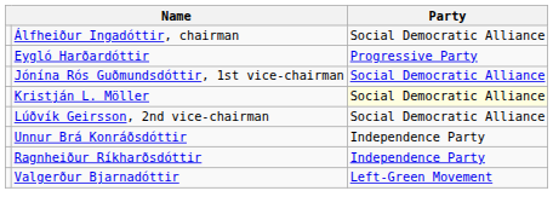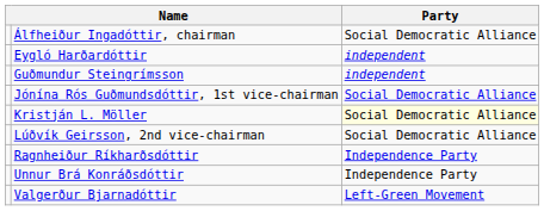 <table class="sortable wikitable">
 <tr>
 <th colspan="2">Name</th>
 <th>Party</th>
 </tr>
 <tr>
 <td></td>
 <td><a href='#'>Álfheiður Ingadóttir</a>, chairman</td>
 <td>Social Democratic Alliance</td>
 </tr>
 <tr>
 <td></td>
 <td><a href='#'>Eygló Harðardóttir</a></td>
-<td><a href='#'>Progressive Party</a></td>
+<td><em><a href='#'>independent</a></em></td>
+</tr>
+<tr>
+<td></td>
+<td><a href='#'>Guðmundur Steingrímsson</a></td>
+<td><em><a href='#'>independent</a></em></td>
 </tr>
 <tr>
 <td></td>
 <td><a href='#'>Jónína Rós Guðmundsdóttir</a>, 1st vice-chairman</td>
 <td><a href='#'>Social Democratic Alliance</a></td>
 </tr>
 <tr>
 <td></td>
 <td><a href='#'>Kristján L. Möller</a></td>
 <td style="background: lightyellow;">Social Democratic Alliance</td>
 </tr>
 <tr>
 <td></td>
 <td><a href='#'>Lúðvík Geirsson</a>, 2nd vice-chairman</td>
 <td>Social Democratic Alliance</td>
 </tr>
 <tr>
 <td></td>
-<td><a href='#'>Unnur Brá Konráðsdóttir</a></td>
-<td>Independence Party</td>
+<td><a href='#'>Ragnheiður Ríkharðsdóttir</a></td>
+<td><a href='#'>Independence Party</a></td>
 </tr>
 <tr>
 <td></td>
-<td><a href='#'>Ragnheiður Ríkharðsdóttir</a></td>
-<td><a href='#'>Independence Party</a></td>
+<td><a href='#'>Unnur Brá Konráðsdóttir</a></td>
+<td>Independence Party</td>
 </tr>
 <tr>
 <td></td>
 <td><a href='#'>Valgerður Bjarnadóttir</a></td>
 <td><a href='#'>Left-Green Movement</a></td>
 </tr>
 </table>
